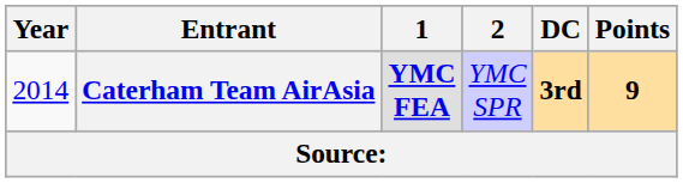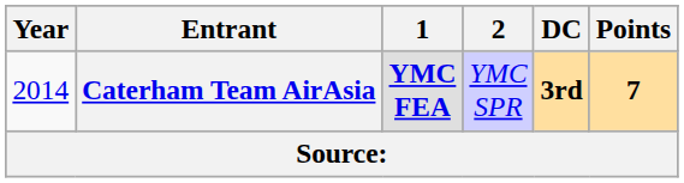 <table class="wikitable" style="text-align:center; font-size:85%">
 <tr>
 <th>Year</th>
 <th>Entrant</th>
 <th>1</th>
 <th>2</th>
 <th>DC</th>
 <th>Points</th>
 </tr>
 <tr>
 <td><a href='#'>2014</a></td>
 <th nowrap><a href='#'>Caterham Team AirAsia</a></th>
 <td style="background:#DFDFDF;"><strong><a href='#'>YMC<br>FEA</a><br></strong></td>
 <td style="background:#CFCFFF;"><em><a href='#'>YMC<br>SPR</a></em><br></td>
 <th style="background:#FFDF9F;">3rd</th>
-<th style="background:#FFDF9F;">9</th>
+<th style="background:#FFDF9F;">7</th>
 </tr>
 <tr>
 <th colspan="6">Source:</th>
 </tr>
 </table>
